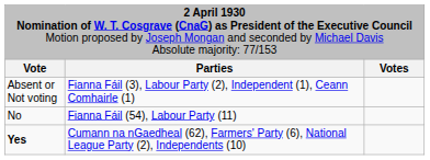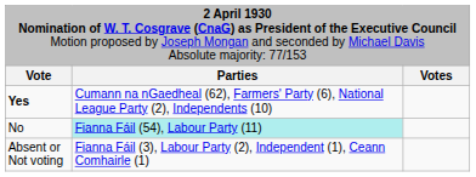 <table class="wikitable">
 <tr>
 <td colspan="3" bgcolor="#C0C0C0" align=center><strong>2 April 1930<br>Nomination of <a href='#'>W. T. Cosgrave</a> (<a href='#'>CnaG</a>) as President of the Executive Council</strong><br>Motion proposed by <a href='#'>Joseph Mongan</a> and seconded by <a href='#'>Michael Davis</a><br>Absolute majority: 77/153</td>
 </tr>
 <tr bgcolor="#D8D8D8">
 <th width=80px>Vote</th>
 <th width=425px>Parties</th>
 <th width=80px align="center">Votes</th>
 </tr>
 <tr>
+<td> <strong>Yes</strong></td>
+<td><a href='#'>Cumann na nGaedheal</a> (62), <a href='#'>Farmers' Party</a> (6), <a href='#'>National League Party</a> (2), <a href='#'>Independents</a> (10)</td>
+<td></td>
+</tr>
+<tr>
+<td>No</td>
+<td style="background: paleturquoise;"><a href='#'>Fianna Fáil</a> (54), <a href='#'>Labour Party</a> (11)</td>
+<td></td>
+</tr>
+<tr>
 <td>Absent or<br>Not voting</td>
 <td><a href='#'>Fianna Fáil</a> (3), <a href='#'>Labour Party</a> (2), <a href='#'>Independent</a> (1), <a href='#'>Ceann Comhairle</a> (1)</td>
 <td></td>
 </tr>
-<tr>
-<td>No</td>
-<td><a href='#'>Fianna Fáil</a> (54), <a href='#'>Labour Party</a> (11)</td>
-<td></td>
-</tr>
-<tr>
-<td> <strong>Yes</strong></td>
-<td><a href='#'>Cumann na nGaedheal</a> (62), <a href='#'>Farmers' Party</a> (6), <a href='#'>National League Party</a> (2), <a href='#'>Independents</a> (10)</td>
-<td></td>
-</tr>
 </table>
